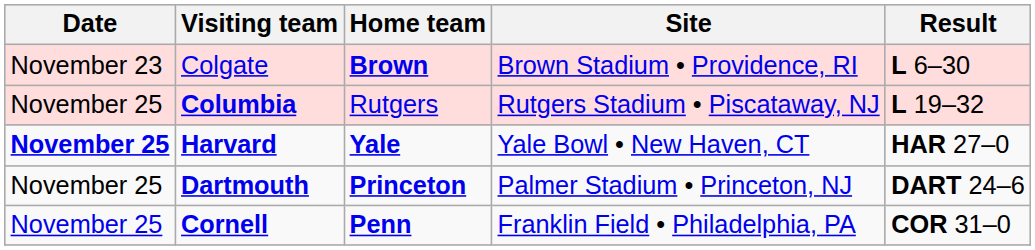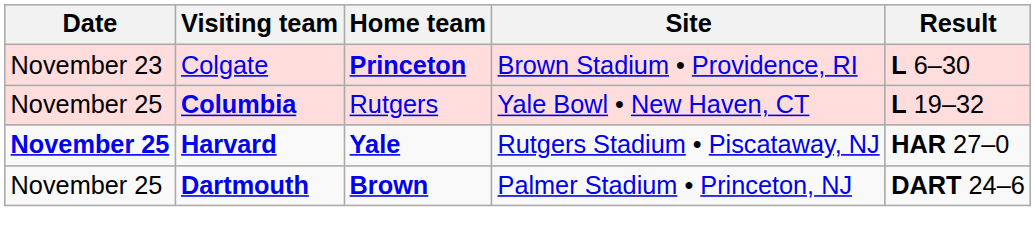 <table class="wikitable">
 <tr>
 <th>Date</th>
 <th>Visiting team</th>
 <th>Home team</th>
 <th>Site</th>
 <th>Result</th>
 </tr>
 <tr style="background:#FFDDDD;">
 <td>November 23</td>
 <td><a href='#'>Colgate</a></td>
-<td><strong><a href='#'>Brown</a></strong></td>
+<td><strong><a href='#'>Princeton</a></strong></td>
 <td><a href='#'>Brown Stadium</a> • <a href='#'>Providence, RI</a></td>
 <td><strong>L</strong> 6–30</td>
 </tr>
 <tr style="background:#FFDDDD;">
 <td>November 25</td>
 <td><strong><a href='#'>Columbia</a></strong></td>
 <td><a href='#'>Rutgers</a></td>
-<td><a href='#'>Rutgers Stadium</a> • <a href='#'>Piscataway, NJ</a></td>
+<td><a href='#'>Yale Bowl</a> • <a href='#'>New Haven, CT</a></td>
 <td><strong>L</strong> 19–32</td>
 </tr>
 <tr>
 <td><strong><a href='#'>November 25</a></strong></td>
 <td><strong><a href='#'>Harvard</a></strong></td>
 <td><strong><a href='#'>Yale</a></strong></td>
-<td><a href='#'>Yale Bowl</a> • <a href='#'>New Haven, CT</a></td>
+<td><a href='#'>Rutgers Stadium</a> • <a href='#'>Piscataway, NJ</a></td>
 <td><strong>HAR</strong> 27–0</td>
 </tr>
 <tr>
 <td>November 25</td>
 <td><strong><a href='#'>Dartmouth</a></strong></td>
-<td><strong><a href='#'>Princeton</a></strong></td>
+<td><strong><a href='#'>Brown</a></strong></td>
 <td><a href='#'>Palmer Stadium</a> • <a href='#'>Princeton, NJ</a></td>
 <td><strong>DART</strong> 24–6</td>
 </tr>
-<tr>
-<td><a href='#'>November 25</a></td>
-<td><strong><a href='#'>Cornell</a></strong></td>
-<td><strong><a href='#'>Penn</a></strong></td>
-<td><a href='#'>Franklin Field</a> • <a href='#'>Philadelphia, PA</a></td>
-<td><strong>COR</strong> 31–0</td>
-</tr>
 </table>
